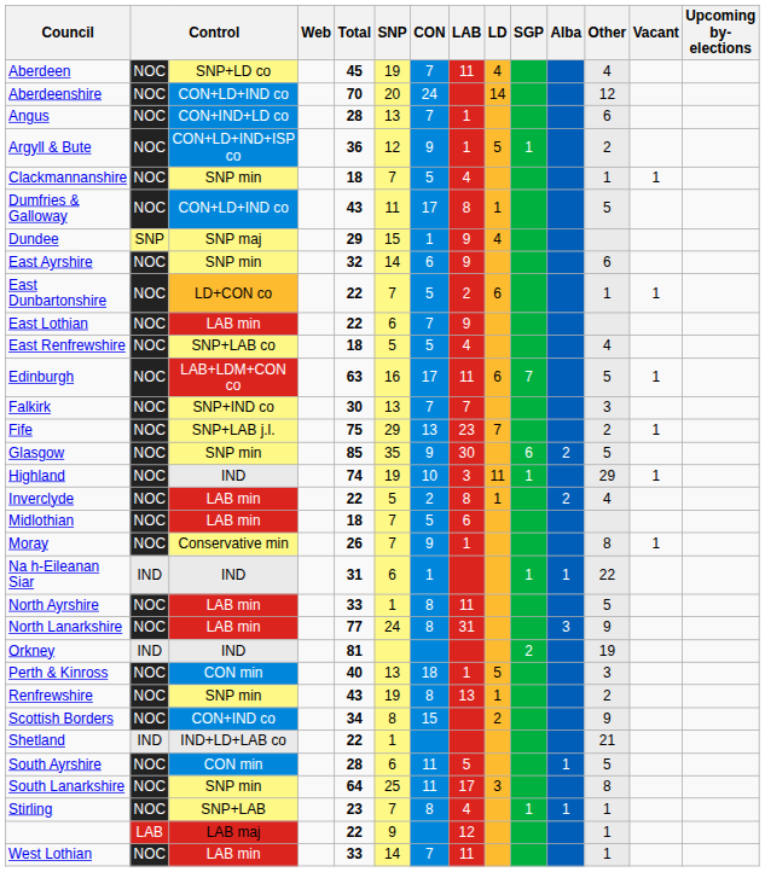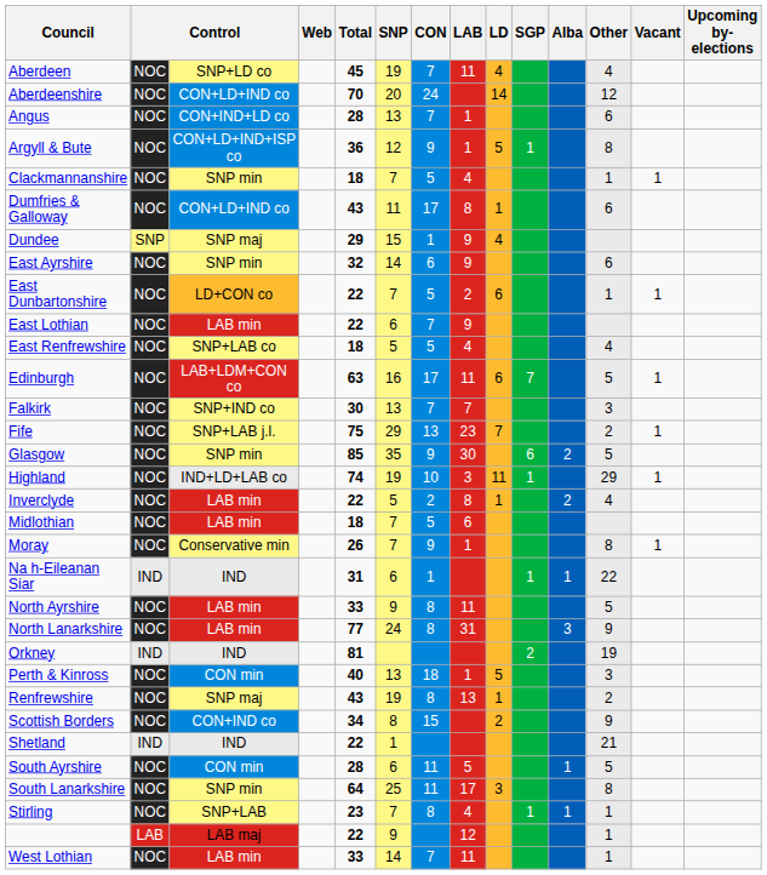 <table class="wikitable sortable" style="text-align:center;">
 <tr>
 <th>Council</th>
 <th colspan="2">Control</th>
 <th>Web</th>
 <th>Total</th>
 <th>SNP</th>
 <th>CON</th>
 <th>LAB</th>
 <th>LD</th>
 <th>SGP</th>
 <th>Alba</th>
 <th>Other</th>
 <th>Vacant</th>
 <th>Upcoming by-elections</th>
 </tr>
 <tr>
 <td style="background:default; text-align:left"><a href='#'>Aberdeen</a></td>
 <td style="color:white; background:#222222;">NOC</td>
 <td style="background:#FEF987; color:black">SNP+LD co</td>
 <td></td>
 <td><strong>45</strong></td>
 <td style="background:#FEF987;">19</td>
 <td style="color:white; background:#0087DC;">7</td>
 <td style="color:white; background:#DC241f;">11</td>
 <td style="background:#FDBB30;">4</td>
 <td style="color:white; background:#00B140;"></td>
 <td style="color:white; background:#005EB8;"></td>
 <td style="background:#eaeaea;">4</td>
 <td></td>
 <td></td>
 </tr>
 <tr>
 <td style="background:default; text-align:left"><a href='#'>Aberdeenshire</a></td>
 <td style="color:white; background:#222222;">NOC</td>
 <td style="color:white; background:#0087DC; color:white">CON+LD+IND co</td>
 <td></td>
 <td><strong>70</strong></td>
 <td style="background:#FEF987;">20</td>
 <td style="color:white; background:#0087DC;">24</td>
 <td style="color:white; background:#DC241f;"></td>
 <td style="background:#FDBB30;">14</td>
 <td style="color:white; background:#00B140;"></td>
 <td style="color:white; background:#005EB8;"></td>
 <td style="background:#eaeaea;">12</td>
 <td></td>
 <td></td>
 </tr>
 <tr>
 <td style="background:default; text-align:left"><a href='#'>Angus</a></td>
 <td style="color:white; background:#222222;">NOC</td>
 <td style="color:white; background:#0087DC; color:white">CON+IND+LD co</td>
 <td></td>
 <td><strong>28</strong></td>
 <td style="background:#FEF987;">13</td>
 <td style="color:white; background:#0087DC;">7</td>
 <td style="color:white; background:#DC241f;">1</td>
 <td style="background:#FDBB30;"></td>
 <td style="color:white; background:#00B140;"></td>
 <td style="color:white; background:#005EB8;"></td>
 <td style="background:#eaeaea;">6</td>
 <td></td>
 <td></td>
 </tr>
 <tr>
 <td style="background:default; text-align:left"><a href='#'>Argyll & Bute</a></td>
 <td style="color:white; background:#222222;">NOC</td>
 <td style="background:#0087DC; color:white">CON+LD+IND+ISP co</td>
 <td></td>
 <td><strong>36</strong></td>
 <td style="background:#FEF987;">12</td>
 <td style="color:white; background:#0087DC;">9</td>
 <td style="color:white; background:#DC241f;">1</td>
 <td style="background:#FDBB30;">5</td>
 <td style="color:white; background:#00B140;">1</td>
 <td style="color:white; background:#005EB8;"></td>
-<td style="background:#eaeaea;">2</td>
+<td style="background:#eaeaea;">8</td>
 <td></td>
 <td></td>
 </tr>
 <tr>
 <td style="background:default; text-align:left"><a href='#'>Clackmannanshire</a></td>
 <td style="color:white; background:#222222;">NOC</td>
 <td style="background:#FEF987">SNP min</td>
 <td></td>
 <td><strong>18</strong></td>
 <td style="background:#FEF987;">7</td>
 <td style="color:white; background:#0087DC;">5</td>
 <td style="color:white; background:#DC241f;">4</td>
 <td style="background:#FDBB30;"></td>
 <td style="color:white; background:#00B140;"></td>
 <td style="color:white; background:#005EB8;"></td>
 <td style="background:#eaeaea;">1</td>
 <td>1</td>
 <td></td>
 </tr>
 <tr>
 <td style="background:default; text-align:left"><a href='#'>Dumfries & Galloway</a></td>
 <td style="color:white; background:#222222;">NOC</td>
 <td style="color:white; background:#0087DC">CON+LD+IND co</td>
 <td></td>
 <td><strong>43</strong></td>
 <td style="background:#FEF987;">11</td>
 <td style="color:white; background:#0087DC;">17</td>
 <td style="color:white; background:#DC241f;">8</td>
 <td style="background:#FDBB30;">1</td>
 <td style="color:white; background:#00B140;"></td>
 <td style="color:white; background:#005EB8;"></td>
-<td style="background:#eaeaea;">5</td>
+<td style="background:#eaeaea;">6</td>
 <td></td>
 <td></td>
 </tr>
 <tr>
 <td style="background:default; text-align:left"><a href='#'>Dundee</a></td>
 <td style="color:black; background:#FEF987;">SNP</td>
 <td style="background:#FEF987">SNP maj</td>
 <td></td>
 <td><strong>29</strong></td>
 <td style="background:#FEF987;">15</td>
 <td style="color:white; background:#0087DC;">1</td>
 <td style="color:white; background:#DC241f;">9</td>
 <td style="background:#FDBB30;">4</td>
 <td style="color:white; background:#00B140;"></td>
 <td style="color:white; background:#005EB8;"></td>
 <td style="background:#eaeaea;"></td>
 <td></td>
 <td></td>
 </tr>
 <tr>
 <td style="background:default; text-align:left"><a href='#'>East Ayrshire</a></td>
 <td style="color:white; background:#222222;">NOC</td>
 <td style="background:#FEF987">SNP min</td>
 <td></td>
 <td><strong>32</strong></td>
 <td style="background:#FEF987;">14</td>
 <td style="color:white; background:#0087DC;">6</td>
 <td style="color:white; background:#DC241f;">9</td>
 <td style="background:#FDBB30;"></td>
 <td style="color:white; background:#00B140;"></td>
 <td style="color:white; background:#005EB8;"></td>
 <td style="background:#eaeaea;">6</td>
 <td></td>
 <td></td>
 </tr>
 <tr>
 <td style="background:default; text-align:left"><a href='#'>East Dunbartonshire</a></td>
 <td style="color:white; background:#222222;">NOC</td>
 <td style="background:#FDBB30">LD+CON co</td>
 <td></td>
 <td><strong>22</strong></td>
 <td style="background:#FEF987;">7</td>
 <td style="color:white; background:#0087DC;">5</td>
 <td style="color:white; background:#DC241f;">2</td>
 <td style="background:#FDBB30;">6</td>
 <td style="color:white; background:#00B140;"></td>
 <td style="color:white; background:#005EB8;"></td>
 <td style="background:#eaeaea;">1</td>
 <td>1</td>
 <td></td>
 </tr>
 <tr>
 <td style="background:default; text-align:left"><a href='#'>East Lothian</a></td>
 <td style="color:white; background:#222222;">NOC</td>
 <td style="color:white; background:#DC241F">LAB min</td>
 <td></td>
 <td><strong>22</strong></td>
 <td style="background:#FEF987;">6</td>
 <td style="color:white; background:#0087DC;">7</td>
 <td style="color:white; background:#DC241f;">9</td>
 <td style="background:#FDBB30;"></td>
 <td style="color:white; background:#00B140;"></td>
 <td style="color:white; background:#005EB8;"></td>
 <td style="background:#eaeaea;"></td>
 <td></td>
 <td></td>
 </tr>
 <tr>
 <td style="background:default; text-align:left"><a href='#'>East Renfrewshire</a></td>
 <td style="color:white; background:#222222;">NOC</td>
 <td style="background:#FEF987;">SNP+LAB co</td>
 <td></td>
 <td><strong>18</strong></td>
 <td style="background:#FEF987;">5</td>
 <td style="color:white; background:#0087DC;">5</td>
 <td style="color:white; background:#DC241f;">4</td>
 <td style="background:#FDBB30;"></td>
 <td style="color:white; background:#00B140;"></td>
 <td style="color:white; background:#005EB8;"></td>
 <td style="background:#eaeaea;">4</td>
 <td></td>
 <td></td>
 </tr>
 <tr>
 <td style="background:default; text-align:left"><a href='#'>Edinburgh</a></td>
 <td style="color:white; background:#222222;">NOC</td>
 <td style="color:white; background:#DC241F">LAB+LDM+CON co</td>
 <td></td>
 <td><strong>63</strong></td>
 <td style="background:#FEF987;">16</td>
 <td style="color:white; background:#0087DC;">17</td>
 <td style="color:white; background:#DC241f;">11</td>
 <td style="background:#FDBB30;">6</td>
 <td style="color:white; background:#00B140;">7</td>
 <td style="color:white; background:#005EB8;"></td>
 <td style="background:#eaeaea;">5</td>
 <td>1</td>
 <td></td>
 </tr>
 <tr>
 <td style="background:default; text-align:left"><a href='#'>Falkirk</a></td>
 <td style="color:white; background:#222222;">NOC</td>
 <td style="background:#FEF987">SNP+IND co</td>
 <td></td>
 <td><strong>30</strong></td>
 <td style="background:#FEF987;">13</td>
 <td style="color:white; background:#0087DC;">7</td>
 <td style="color:white; background:#DC241f;">7</td>
 <td style="background:#FDBB30;"></td>
 <td style="color:white; background:#00B140;"></td>
 <td style="color:white; background:#005EB8;"></td>
 <td style="background:#eaeaea;">3</td>
 <td></td>
 <td></td>
 </tr>
 <tr>
 <td style="background:default; text-align:left"><a href='#'>Fife</a></td>
 <td style="color:white; background:#222222;">NOC</td>
 <td style="background:#FEF987">SNP+LAB j.l.</td>
 <td></td>
 <td><strong>75</strong></td>
 <td style="background:#FEF987;">29</td>
 <td style="color:white; background:#0087DC;">13</td>
 <td style="color:white; background:#DC241f;">23</td>
 <td style="background:#FDBB30;">7</td>
 <td style="color:white; background:#00B140;"></td>
 <td style="color:white; background:#005EB8;"></td>
 <td style="background:#eaeaea;">2</td>
 <td>1</td>
 <td></td>
 </tr>
 <tr>
 <td style="background:default; text-align:left"><a href='#'>Glasgow</a></td>
 <td style="color:white; background:#222222;">NOC</td>
 <td style="background:#FEF987">SNP min</td>
 <td></td>
 <td><strong>85</strong></td>
 <td style="background:#FEF987;">35</td>
 <td style="color:white; background:#0087DC;">9</td>
 <td style="color:white; background:#DC241f;">30</td>
 <td style="background:#FDBB30;"></td>
 <td style="color:white; background:#00B140;">6</td>
 <td style="color:white; background:#005EB8;">2</td>
 <td style="background:#eaeaea;">5</td>
 <td></td>
 <td></td>
 </tr>
 <tr>
 <td style="background:default; text-align:left"><a href='#'>Highland</a></td>
 <td style="color:white; background:#222222;">NOC</td>
-<td style="background:#eaeaea;">IND</td>
+<td style="background:#eaeaea;">IND+LD+LAB co</td>
 <td></td>
 <td><strong>74</strong></td>
 <td style="background:#FEF987;">19</td>
 <td style="color:white; background:#0087DC;">10</td>
 <td style="color:white; background:#DC241f;">3</td>
 <td style="background:#FDBB30;">11</td>
 <td style="color:white; background:#00B140;">1</td>
 <td style="color:white; background:#005EB8;"></td>
 <td style="background:#eaeaea;">29</td>
 <td>1</td>
 <td></td>
 </tr>
 <tr>
 <td style="background:default; text-align:left"><a href='#'>Inverclyde</a></td>
 <td style="color:white; background:#222222;">NOC</td>
 <td style="color:white; background:#DC241F">LAB min</td>
 <td></td>
 <td><strong>22</strong></td>
 <td style="background:#FEF987;">5</td>
 <td style="color:white; background:#0087DC;">2</td>
 <td style="color:white; background:#DC241f;">8</td>
 <td style="background:#FDBB30;">1</td>
 <td style="color:white; background:#00B140;"></td>
 <td style="color:white; background:#005EB8;">2</td>
 <td style="background:#eaeaea;">4</td>
 <td></td>
 <td></td>
 </tr>
 <tr>
 <td style="background:default; text-align:left"><a href='#'>Midlothian</a></td>
 <td style="color:white; background:#222222;">NOC</td>
 <td style="color:white; background:#DC241F;">LAB min</td>
 <td></td>
 <td><strong>18</strong></td>
 <td style="background:#FEF987;">7</td>
 <td style="color:white; background:#0087DC;">5</td>
 <td style="color:white; background:#DC241f;">6</td>
 <td style="background:#FDBB30;"></td>
 <td style="color:white; background:#00B140;"></td>
 <td style="color:white; background:#005EB8;"></td>
 <td style="background:#eaeaea;"></td>
 <td></td>
 <td></td>
 </tr>
 <tr>
 <td style="background:default; text-align:left"><a href='#'>Moray</a></td>
 <td style="color:white; background:#222222;">NOC</td>
 <td style="background:#FEF987;">Conservative min</td>
 <td></td>
 <td><strong>26</strong></td>
 <td style="background:#FEF987;">7</td>
 <td style="color:white; background:#0087DC;">9</td>
 <td style="color:white; background:#DC241f;">1</td>
 <td style="background:#FDBB30;"></td>
 <td style="color:white; background:#00B140;"></td>
 <td style="color:white; background:#005EB8;"></td>
 <td style="background:#eaeaea;">8</td>
 <td>1</td>
 <td></td>
 </tr>
 <tr>
 <td style="background:default; text-align:left"><a href='#'>Na h-Eileanan Siar</a></td>
 <td style="background:#eaeaea;">IND</td>
 <td style="background:#eaeaea;">IND</td>
 <td></td>
 <td><strong>31</strong></td>
 <td style="background:#FEF987;">6</td>
 <td style="color:white; background:#0087DC;">1</td>
 <td style="color:white; background:#DC241f;"></td>
 <td style="background:#FDBB30;"></td>
 <td style="color:white; background:#00B140;">1</td>
 <td style="color:white; background:#005EB8;">1</td>
 <td style="background:#eaeaea;">22</td>
 <td></td>
 <td></td>
 </tr>
 <tr>
 <td style="background:default; text-align:left"><a href='#'>North Ayrshire</a></td>
 <td style="color:white; background:#222222;">NOC</td>
 <td style="color:white; background:#DC241F;">LAB min</td>
 <td></td>
 <td><strong>33</strong></td>
-<td style="background:#FEF987;">1</td>
+<td style="background:#FEF987;">9</td>
 <td style="color:white; background:#0087DC;">8</td>
 <td style="color:white; background:#DC241f;">11</td>
 <td style="background:#FDBB30;"></td>
 <td style="color:white; background:#00B140;"></td>
 <td style="color:white; background:#005EB8;"></td>
 <td style="background:#eaeaea;">5</td>
 <td></td>
 <td></td>
 </tr>
 <tr>
 <td style="background:default; text-align:left"><a href='#'>North Lanarkshire</a></td>
 <td style="color:white; background:#222222;">NOC</td>
 <td style="color:white; background:#DC241F;">LAB min</td>
 <td> </td>
 <td><strong>77</strong></td>
 <td style="background:#FEF987;">24</td>
 <td style="color:white; background:#0087DC;">8</td>
 <td style="color:white; background:#DC241f;">31</td>
 <td style="background:#FDBB30;"></td>
 <td style="color:white; background:#00B140;"></td>
 <td style="color:white; background:#005EB8;">3</td>
 <td style="background:#eaeaea;">9</td>
 <td></td>
 <td></td>
 </tr>
 <tr>
 <td style="background:default; text-align:left"><a href='#'>Orkney</a></td>
 <td style="background:#eaeaea;">IND</td>
 <td style="background:#eaeaea;">IND</td>
 <td></td>
 <td><strong>81</strong></td>
 <td style="background:#FEF987;"></td>
 <td style="color:white; background:#0087DC;"></td>
 <td style="color:white; background:#DC241f;"></td>
 <td style="background:#FDBB30;"></td>
 <td style="color:white; background:#00B140;">2</td>
 <td style="color:white; background:#005EB8;"></td>
 <td style="background:#eaeaea;">19</td>
 <td></td>
 <td></td>
 </tr>
 <tr>
 <td style="background:default; text-align:left"><a href='#'>Perth & Kinross</a></td>
 <td style="color:white; background:#222222;">NOC</td>
 <td style="color:white; background:#0087DC; color:white">CON min</td>
 <td></td>
 <td><strong>40</strong></td>
 <td style="background:#FEF987;">13</td>
 <td style="color:white; background:#0087DC;">18</td>
 <td style="color:white; background:#DC241f;">1</td>
 <td style="background:#FDBB30;">5</td>
 <td style="color:white; background:#00B140;"></td>
 <td style="color:white; background:#005EB8;"></td>
 <td style="background:#eaeaea;">3</td>
 <td></td>
 <td></td>
 </tr>
 <tr>
 <td style="background:default; text-align:left"><a href='#'>Renfrewshire</a></td>
 <td style="color:white; background:#222222;">NOC</td>
-<td style="background:#FEF987">SNP min</td>
+<td style="background:#FEF987">SNP maj</td>
 <td></td>
 <td><strong>43</strong></td>
 <td style="background:#FEF987;">19</td>
 <td style="color:white; background:#0087DC;">8</td>
 <td style="color:white; background:#DC241f;">13</td>
 <td style="background:#FDBB30;">1</td>
 <td style="color:white; background:#00B140;"></td>
 <td style="color:white; background:#005EB8;"></td>
 <td style="background:#eaeaea;">2</td>
 <td></td>
 <td></td>
 </tr>
 <tr>
 <td style="background:default; text-align:left"><a href='#'>Scottish Borders</a></td>
 <td style="color:white; background:#222222;">NOC</td>
 <td style="color:white; background:#0087DC; color:white">CON+IND co</td>
 <td></td>
 <td><strong>34</strong></td>
 <td style="background:#FEF987;">8</td>
 <td style="color:white; background:#0087DC;">15</td>
 <td style="color:white; background:#DC241f;"></td>
 <td style="background:#FDBB30;">2</td>
 <td style="color:white; background:#00B140;"></td>
 <td style="color:white; background:#005EB8;"></td>
 <td style="background:#eaeaea;">9</td>
 <td></td>
 <td></td>
 </tr>
 <tr>
 <td style="background:default; text-align:left"><a href='#'>Shetland</a></td>
 <td style="background:#eaeaea;">IND</td>
-<td style="background:#eaeaea;">IND+LD+LAB co</td>
+<td style="background:#eaeaea;">IND</td>
 <td></td>
 <td><strong>22</strong></td>
 <td style="background:#FEF987;">1</td>
 <td style="color:white; background:#0087DC;"></td>
 <td style="color:white; background:#DC241f;"></td>
 <td style="background:#FDBB30;"></td>
 <td style="color:white; background:#00B140;"></td>
 <td style="color:white; background:#005EB8;"></td>
 <td style="background:#eaeaea;">21</td>
 <td></td>
 <td></td>
 </tr>
 <tr>
 <td style="background:default; text-align:left"><a href='#'>South Ayrshire</a></td>
 <td style="color:white; background:#222222;">NOC</td>
 <td style="color:white; background:#0087DC;">CON min</td>
 <td></td>
 <td><strong>28</strong></td>
 <td style="background:#FEF987;">6</td>
 <td style="color:white; background:#0087DC;">11</td>
 <td style="color:white; background:#DC241f;">5</td>
 <td style="background:#FDBB30;"></td>
 <td style="color:white; background:#00B140;"></td>
 <td style="color:white; background:#005EB8;">1</td>
 <td style="background:#eaeaea;">5</td>
 <td></td>
 <td></td>
 </tr>
 <tr>
 <td style="background:default; text-align:left"><a href='#'>South Lanarkshire</a></td>
 <td style="color:white; background:#222222;">NOC</td>
 <td style="background:#FEF987">SNP min</td>
 <td></td>
 <td><strong>64</strong></td>
 <td style="background:#FEF987;">25</td>
 <td style="color:white; background:#0087DC;">11</td>
 <td style="color:white; background:#DC241f;">17</td>
 <td style="background:#FDBB30;">3</td>
 <td style="color:white; background:#00B140;"></td>
 <td style="color:white; background:#005EB8;"></td>
 <td style="background:#eaeaea;">8</td>
 <td></td>
 <td></td>
 </tr>
 <tr>
 <td style="background:default; text-align:left"><a href='#'>Stirling</a></td>
 <td style="color:white; background:#222222;">NOC</td>
 <td style="background:#FEF987">SNP+LAB</td>
 <td></td>
 <td><strong>23</strong></td>
 <td style="background:#FEF987;">7</td>
 <td style="color:white; background:#0087DC;">8</td>
 <td style="color:white; background:#DC241f;">4</td>
 <td style="background:#FDBB30;"></td>
 <td style="color:white; background:#00B140;">1</td>
 <td style="color:white; background:#005EB8;">1</td>
 <td style="background:#eaeaea;">1</td>
 <td></td>
 <td></td>
 </tr>
 <tr>
 <td style="background:default; text-align:left"></td>
 <td style="color:white; background:#DC241f;">LAB</td>
 <td style="background:#DC241f">LAB maj</td>
 <td></td>
 <td><strong>22</strong></td>
 <td style="background:#FEF987;">9</td>
 <td style="color:white; background:#0087DC;"></td>
 <td style="color:white; background:#DC241f;">12</td>
 <td style="background:#FDBB30;"></td>
 <td style="color:white; background:#00B140;"></td>
 <td style="color:white; background:#005EB8;"></td>
 <td style="background:#eaeaea;">1</td>
 <td></td>
 <td></td>
 </tr>
 <tr>
 <td style="background:default; text-align:left"><a href='#'>West Lothian</a></td>
 <td style="color:white; background:#222222;">NOC</td>
 <td style="color:white; background:#DC241F;">LAB min</td>
 <td></td>
 <td><strong>33</strong></td>
 <td style="background:#FEF987;">14</td>
 <td style="color:white; background:#0087DC;">7</td>
 <td style="color:white; background:#DC241f;">11</td>
 <td style="background:#FDBB30;"></td>
 <td style="color:white; background:#00B140;"></td>
 <td style="color:white; background:#005EB8;"></td>
 <td style="background:#eaeaea;">1</td>
 <td></td>
 <td></td>
 </tr>
 </table>
